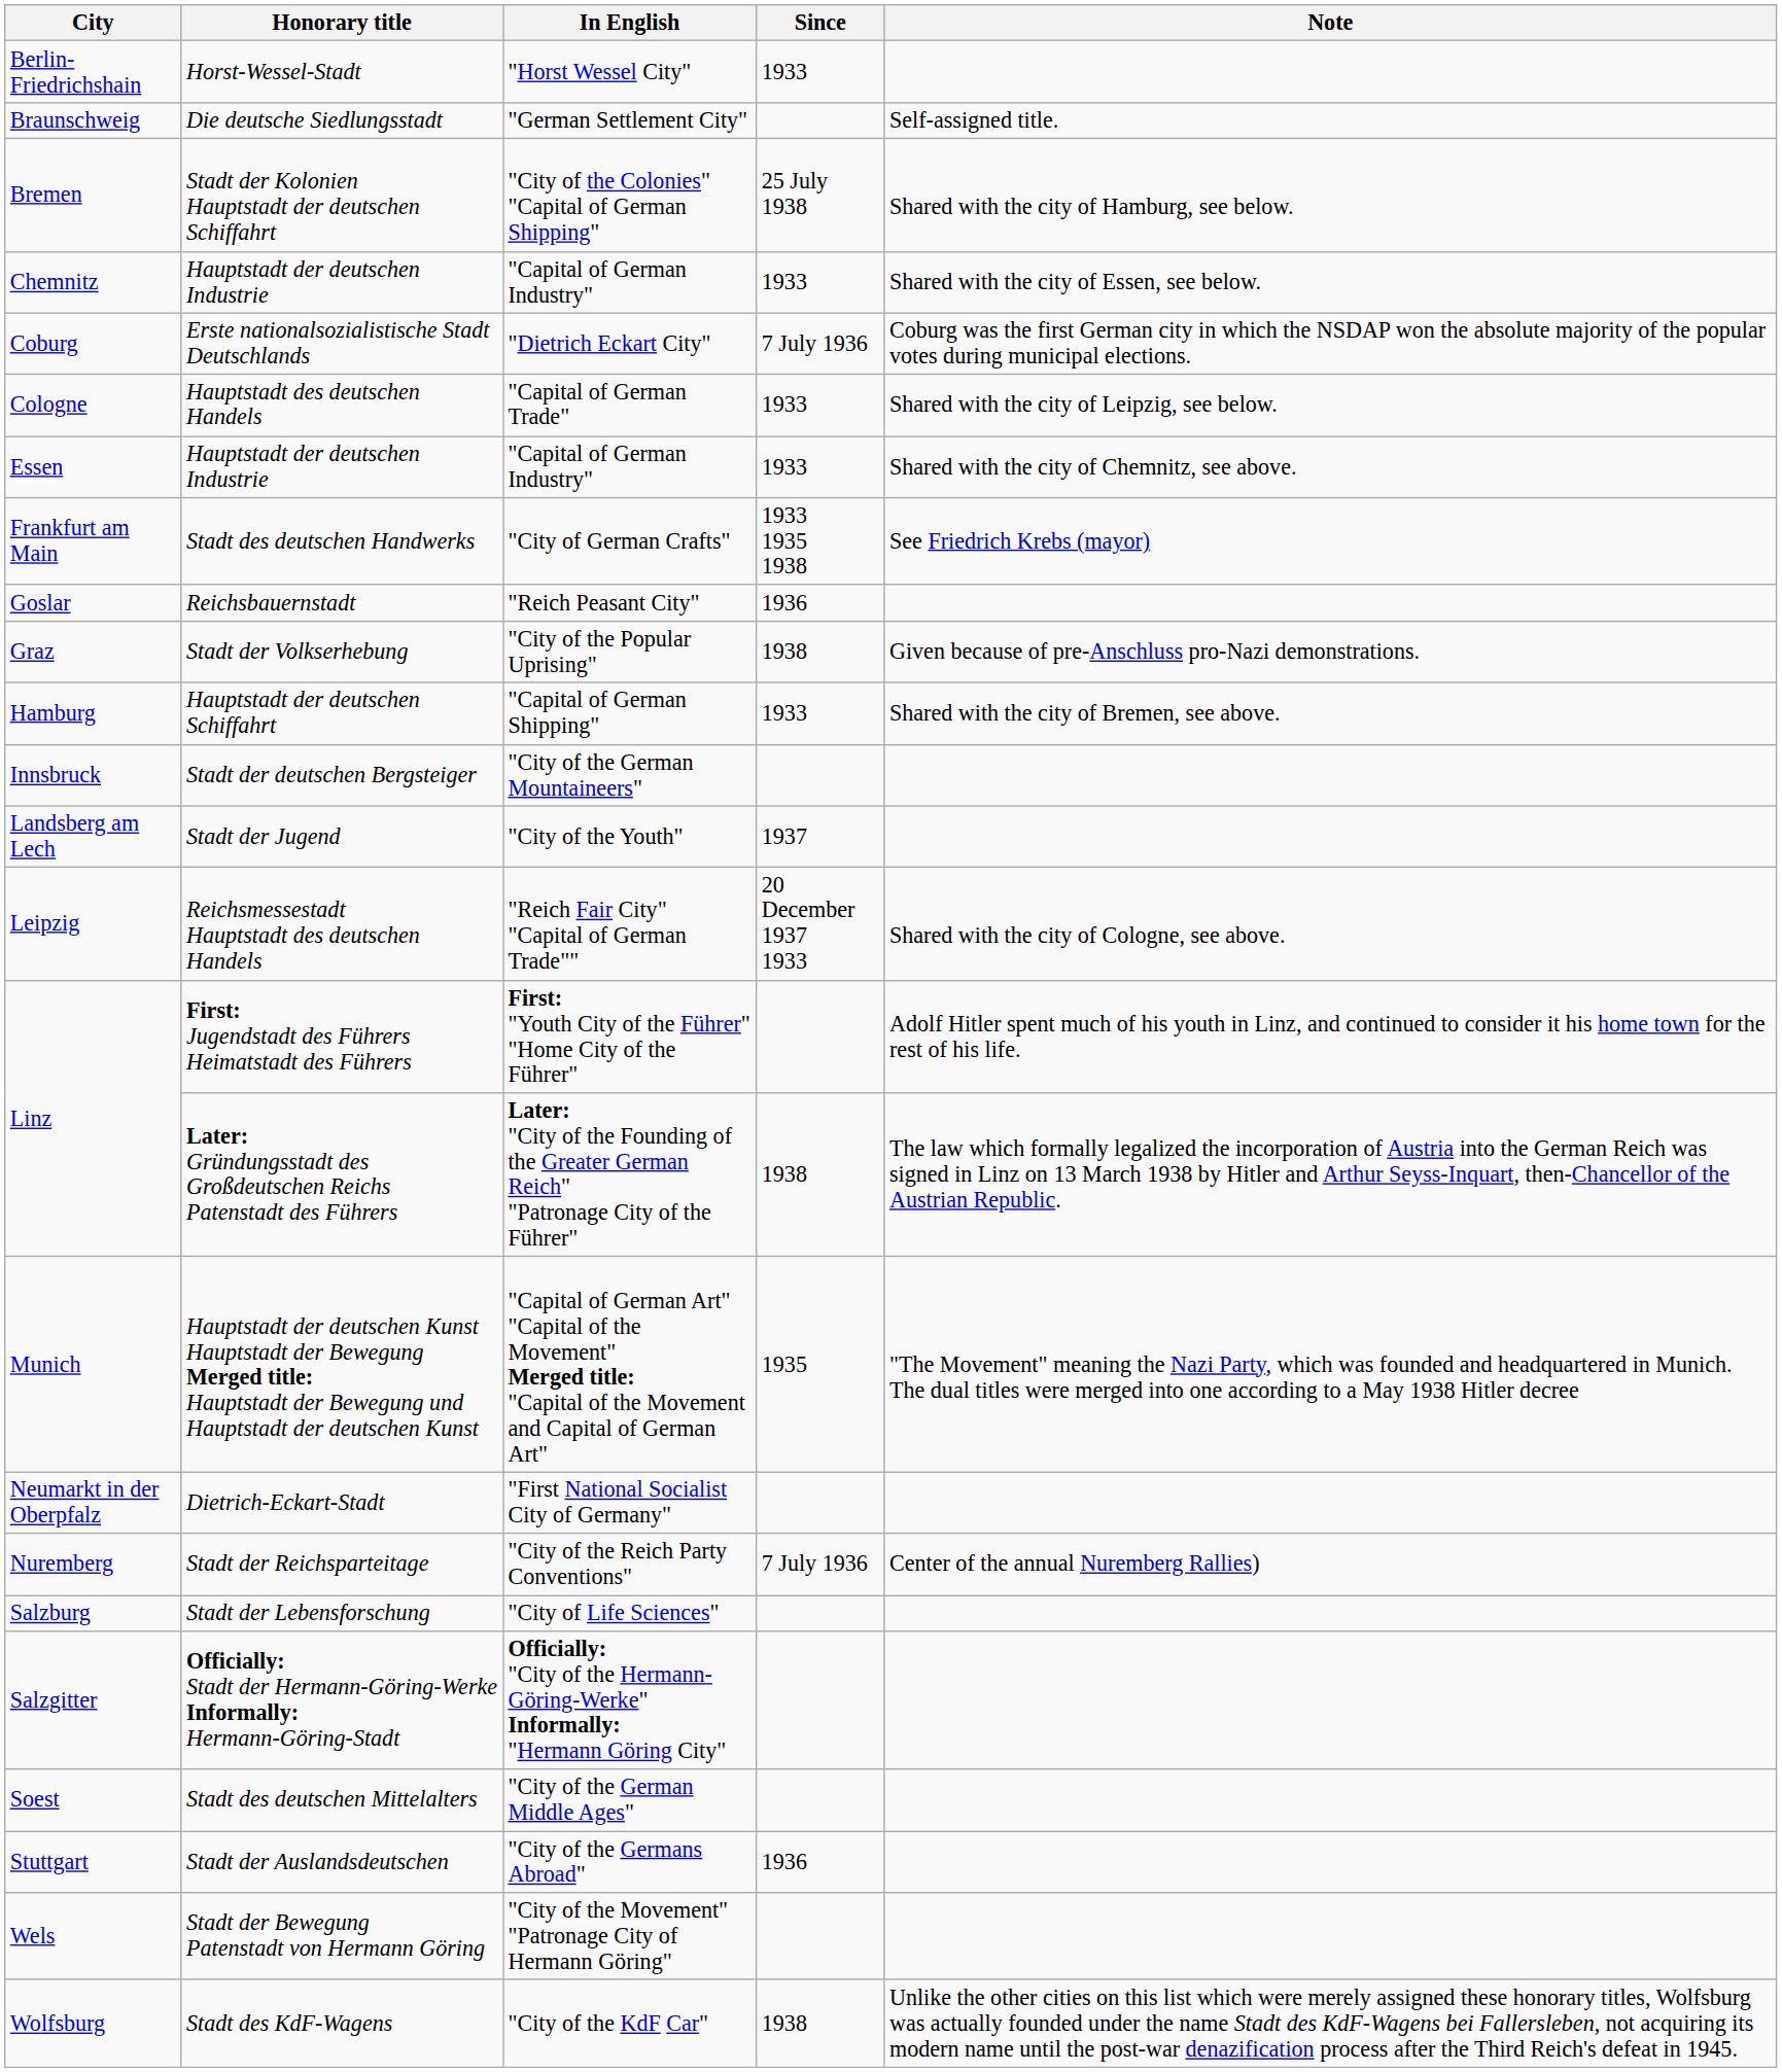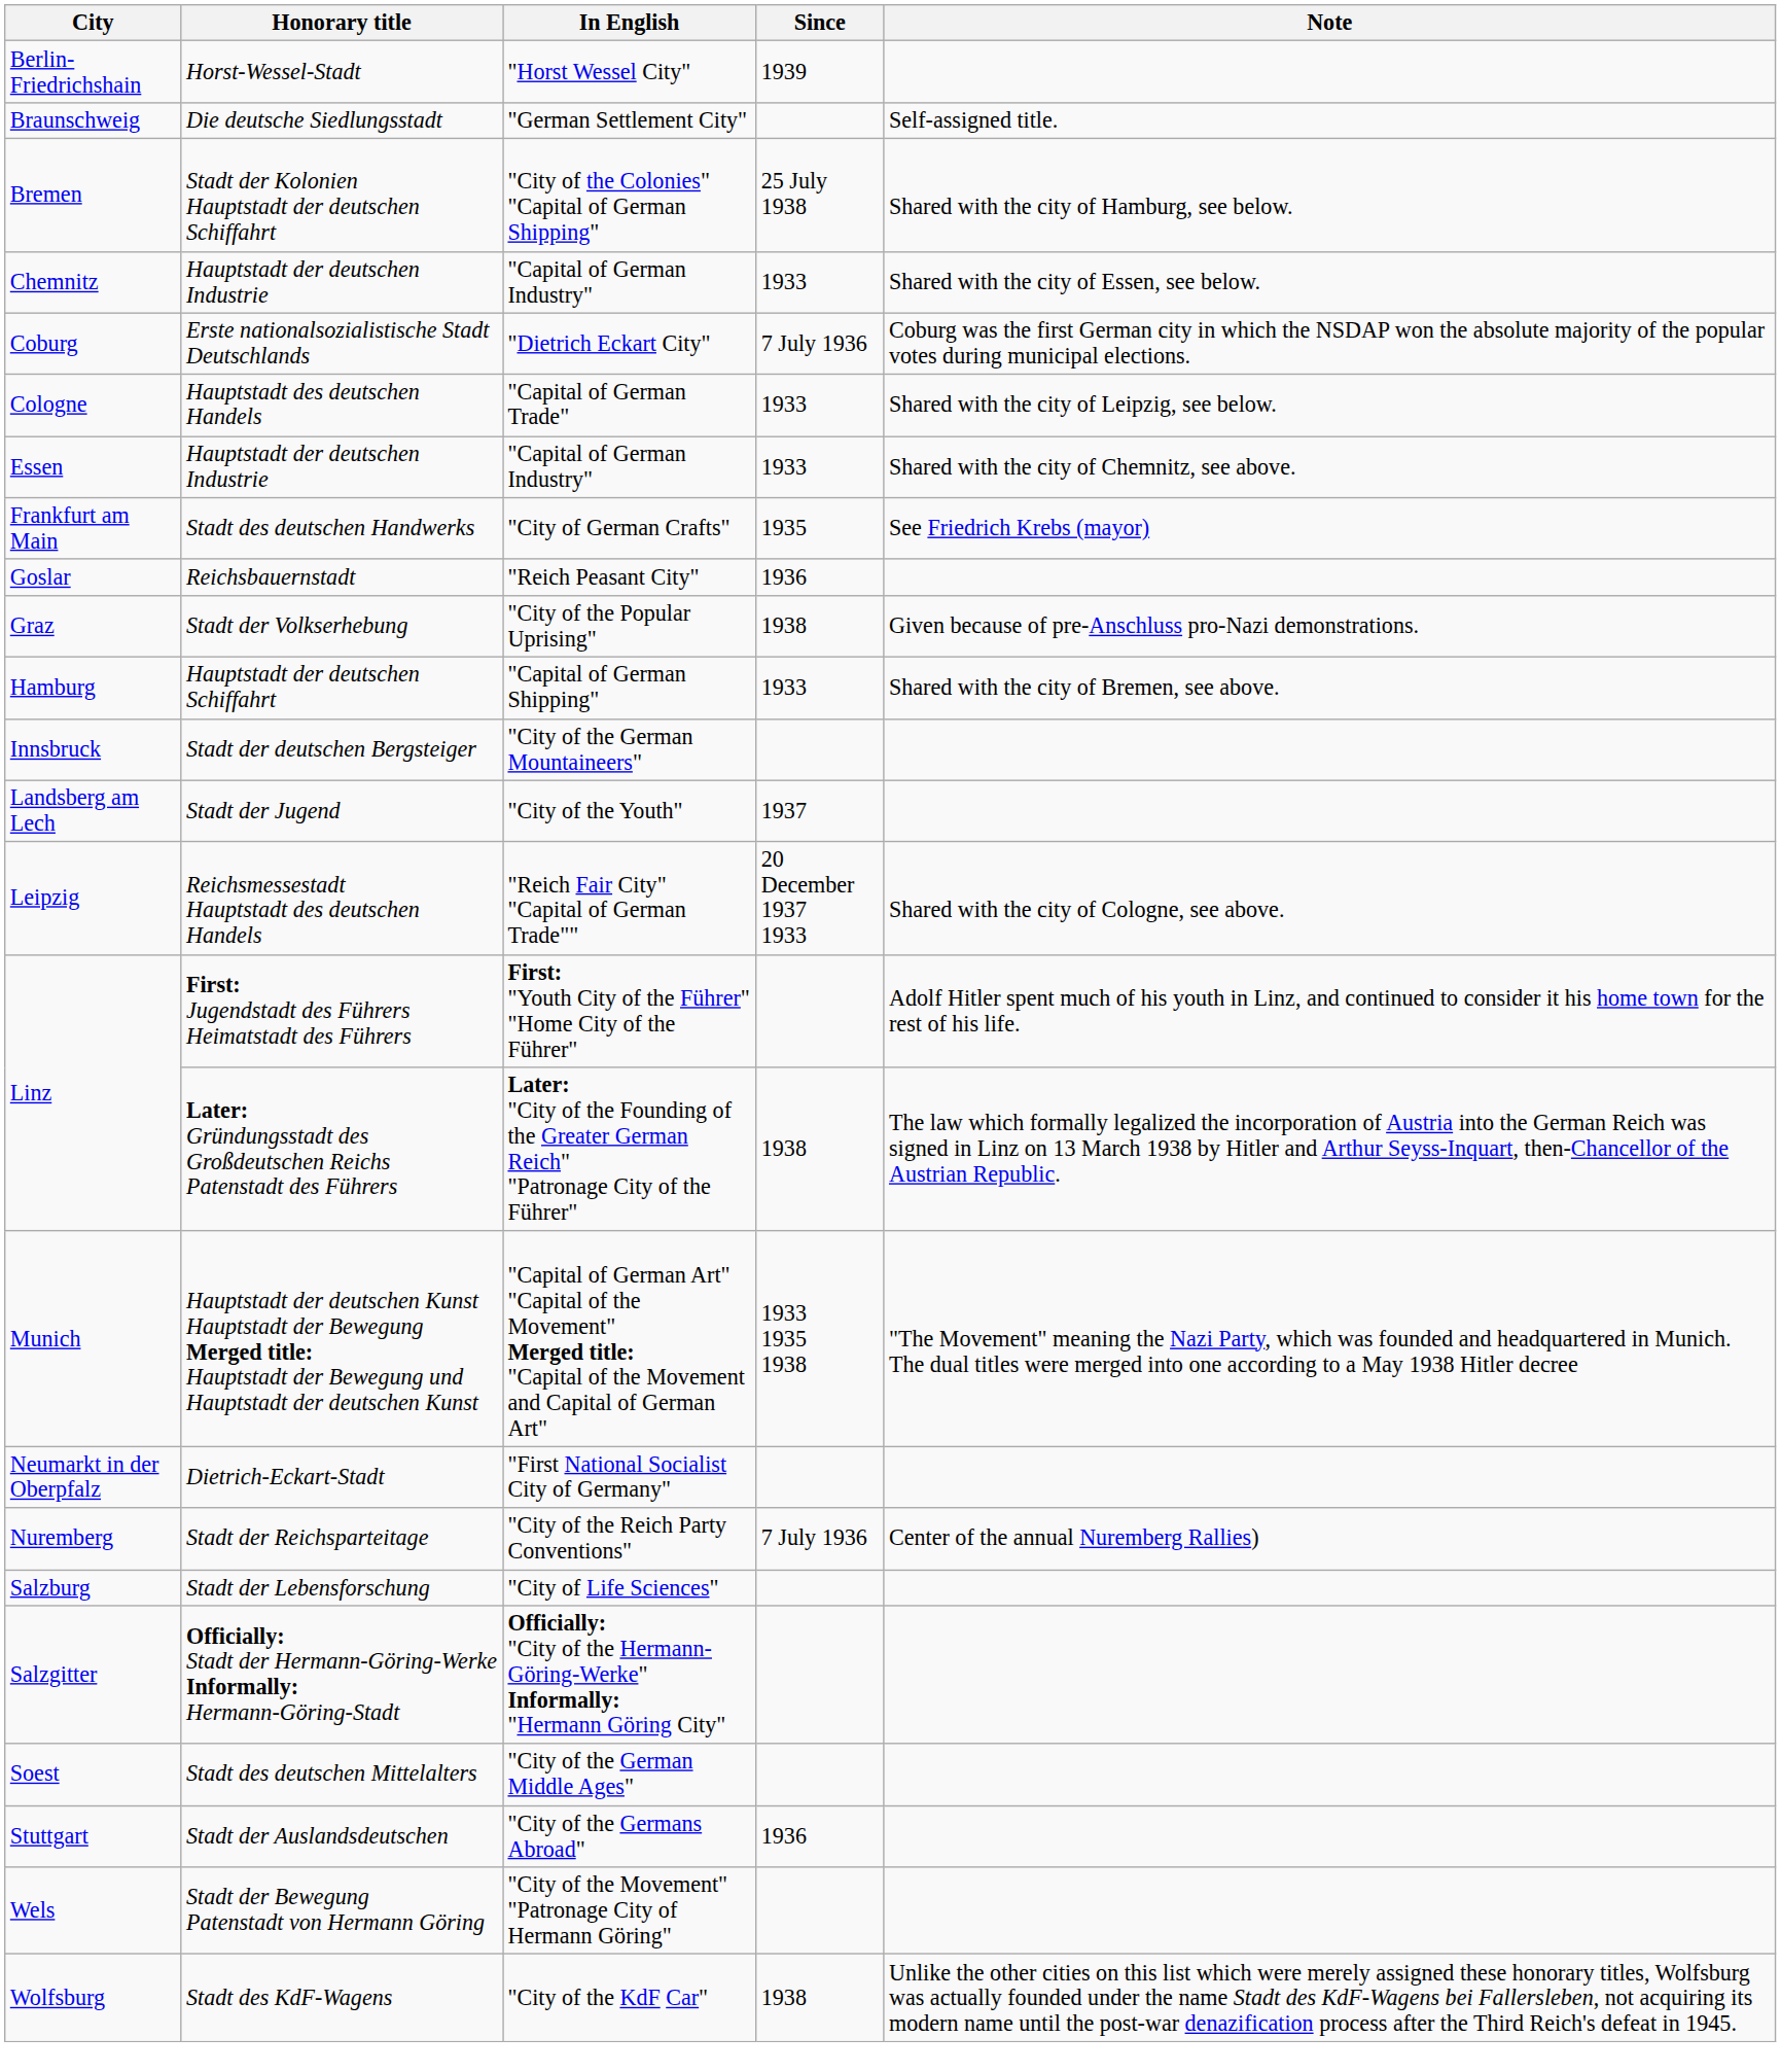 <table class="wikitable">
 <tr>
 <th>City</th>
 <th>Honorary title</th>
 <th>In English</th>
 <th>Since</th>
 <th>Note</th>
 </tr>
 <tr>
 <td><a href='#'>Berlin-Friedrichshain</a></td>
 <td><em>Horst-Wessel-Stadt</em></td>
 <td>"<a href='#'>Horst Wessel</a> City"</td>
-<td>1933</td>
+<td>1939</td>
 <td></td>
 </tr>
 <tr>
 <td><a href='#'>Braunschweig</a></td>
 <td><em>Die deutsche Siedlungsstadt</em></td>
 <td>"German Settlement City"</td>
 <td></td>
 <td>Self-assigned title.</td>
 </tr>
 <tr>
 <td><a href='#'>Bremen</a></td>
 <td><br><em>Stadt der Kolonien</em><br><em>Hauptstadt der deutschen Schiffahrt</em></td>
 <td><br>"City of <a href='#'>the Colonies</a>"<br>"Capital of German <a href='#'>Shipping</a>"</td>
 <td>25 July 1938</td>
 <td><br>Shared with the city of Hamburg, see below.</td>
 </tr>
 <tr>
 <td><a href='#'>Chemnitz</a></td>
 <td><em>Hauptstadt der deutschen Industrie</em></td>
 <td>"Capital of German Industry"</td>
 <td>1933</td>
 <td>Shared with the city of Essen, see below.</td>
 </tr>
 <tr>
 <td><a href='#'>Coburg</a></td>
 <td><em>Erste nationalsozialistische Stadt Deutschlands</em></td>
 <td>"<a href='#'>Dietrich Eckart</a> City"</td>
 <td>7 July 1936</td>
 <td>Coburg was the first German city in which the NSDAP won the absolute majority of the popular votes during municipal elections.</td>
 </tr>
 <tr>
 <td><a href='#'>Cologne</a></td>
 <td><em>Hauptstadt des deutschen Handels</em></td>
 <td>"Capital of German Trade"</td>
 <td>1933</td>
 <td>Shared with the city of Leipzig, see below.</td>
 </tr>
 <tr>
 <td><a href='#'>Essen</a></td>
 <td><em>Hauptstadt der deutschen Industrie</em></td>
 <td>"Capital of German Industry"</td>
 <td>1933</td>
 <td>Shared with the city of Chemnitz, see above.</td>
 </tr>
 <tr>
 <td><a href='#'>Frankfurt am Main</a></td>
 <td><em>Stadt des deutschen Handwerks</em></td>
 <td>"City of German Crafts"</td>
-<td>1933<br>1935<br>1938</td>
+<td>1935</td>
 <td>See <a href='#'>Friedrich Krebs (mayor)</a></td>
 </tr>
 <tr>
 <td><a href='#'>Goslar</a></td>
 <td><em>Reichsbauernstadt</em></td>
 <td>"Reich Peasant City"</td>
 <td>1936</td>
 <td></td>
 </tr>
 <tr>
 <td><a href='#'>Graz</a></td>
 <td><em>Stadt der Volkserhebung</em></td>
 <td>"City of the Popular Uprising"</td>
 <td>1938</td>
 <td>Given because of pre-<a href='#'>Anschluss</a> pro-Nazi demonstrations.</td>
 </tr>
 <tr>
 <td><a href='#'>Hamburg</a></td>
 <td><em>Hauptstadt der deutschen Schiffahrt</em></td>
 <td>"Capital of German Shipping"</td>
 <td>1933</td>
 <td>Shared with the city of Bremen, see above.</td>
 </tr>
 <tr>
 <td><a href='#'>Innsbruck</a></td>
 <td><em>Stadt der deutschen Bergsteiger</em></td>
 <td>"City of the German <a href='#'>Mountaineers</a>"</td>
 <td></td>
 <td></td>
 </tr>
 <tr>
 <td><a href='#'>Landsberg am Lech</a></td>
 <td><em>Stadt der Jugend</em></td>
 <td>"City of the Youth"</td>
 <td>1937</td>
 <td></td>
 </tr>
 <tr>
 <td><a href='#'>Leipzig</a></td>
 <td><br><em>Reichsmessestadt</em><br><em>Hauptstadt des deutschen Handels</em></td>
 <td><br>"Reich <a href='#'>Fair</a> City"<br>"Capital of German Trade""</td>
 <td>20 December 1937<br>1933</td>
 <td><br>Shared with the city of Cologne, see above.</td>
 </tr>
 <tr>
 <td rowspan="2"><a href='#'>Linz</a></td>
 <td><strong>First:</strong> <br><em>Jugendstadt des Führers</em> <br><em>Heimatstadt des Führers</em></td>
 <td><strong>First:</strong><br>"Youth City of the <a href='#'>Führer</a>"<br>"Home City of the Führer"</td>
 <td></td>
 <td>Adolf Hitler spent much of his youth in Linz, and continued to consider it his <a href='#'>home town</a> for the rest of his life.</td>
 </tr>
 <tr>
 <td><strong>Later:</strong><br><em>Gründungsstadt des Großdeutschen Reichs</em><br><em>Patenstadt des Führers</em></td>
 <td><strong>Later:</strong><br>"City of the Founding of the <a href='#'>Greater German Reich</a>"<br>"Patronage City of the Führer"</td>
 <td>1938</td>
 <td>The law which formally legalized the incorporation of <a href='#'>Austria</a> into the German Reich was signed in Linz on 13 March 1938 by Hitler and <a href='#'>Arthur Seyss-Inquart</a>, then-<a href='#'>Chancellor of the Austrian Republic</a>.</td>
 </tr>
 <tr>
 <td><a href='#'>Munich</a></td>
 <td><br><em>Hauptstadt der deutschen Kunst</em><br><em>Hauptstadt der Bewegung</em><br><strong>Merged title:</strong><br><em>Hauptstadt der Bewegung und Hauptstadt der deutschen Kunst</em></td>
 <td><br>"Capital of German Art"<br>"Capital of the Movement"<br><strong>Merged title:</strong><br>"Capital of the Movement and Capital of German Art"</td>
-<td>1935</td>
+<td>1933<br>1935<br>1938</td>
 <td><br>"The Movement" meaning the <a href='#'>Nazi Party</a>, which was founded and headquartered in Munich.<br>The dual titles were merged into one according to a May 1938 Hitler decree</td>
 </tr>
 <tr>
 <td><a href='#'>Neumarkt in der Oberpfalz</a></td>
 <td><em>Dietrich-Eckart-Stadt</em></td>
 <td>"First <a href='#'>National Socialist</a> City of Germany"</td>
 <td></td>
 <td></td>
 </tr>
 <tr>
 <td><a href='#'>Nuremberg</a></td>
 <td><em>Stadt der Reichsparteitage</em></td>
 <td>"City of the Reich Party Conventions"</td>
 <td>7 July 1936</td>
 <td>Center of the annual <a href='#'>Nuremberg Rallies</a>)</td>
 </tr>
 <tr>
 <td><a href='#'>Salzburg</a></td>
 <td><em>Stadt der Lebensforschung</em></td>
 <td>"City of <a href='#'>Life Sciences</a>"</td>
 <td></td>
 <td></td>
 </tr>
 <tr>
 <td><a href='#'>Salzgitter</a></td>
 <td><strong>Officially:</strong><br><em>Stadt der Hermann-Göring-Werke</em><br><strong>Informally:</strong><br><em>Hermann-Göring-Stadt</em></td>
 <td><strong>Officially:</strong><br>"City of the <a href='#'>Hermann-Göring-Werke</a>"<br><strong>Informally:</strong><br>"<a href='#'>Hermann Göring</a> City"</td>
 <td></td>
 <td></td>
 </tr>
 <tr>
 <td><a href='#'>Soest</a></td>
 <td><em>Stadt des deutschen Mittelalters</em></td>
 <td>"City of the <a href='#'>German Middle Ages</a>"</td>
 <td></td>
 <td></td>
 </tr>
 <tr>
 <td><a href='#'>Stuttgart</a></td>
 <td><em>Stadt der Auslandsdeutschen</em></td>
 <td>"City of the <a href='#'>Germans Abroad</a>"</td>
 <td>1936</td>
 <td></td>
 </tr>
 <tr>
 <td><a href='#'>Wels</a></td>
 <td><em>Stadt der Bewegung</em><br><em>Patenstadt von Hermann Göring</em></td>
 <td>"City of the Movement"<br>"Patronage City of Hermann Göring"</td>
 <td></td>
 <td></td>
 </tr>
 <tr>
 <td><a href='#'>Wolfsburg</a></td>
 <td><em>Stadt des KdF-Wagens</em></td>
 <td>"City of the <a href='#'>KdF</a> <a href='#'>Car</a>"</td>
 <td>1938</td>
 <td>Unlike the other cities on this list which were merely assigned these honorary titles, Wolfsburg was actually founded under the name <em>Stadt des KdF-Wagens bei Fallersleben</em>, not acquiring its modern name until the post-war <a href='#'>denazification</a> process after the Third Reich's defeat in 1945.</td>
 </tr>
 </table>
